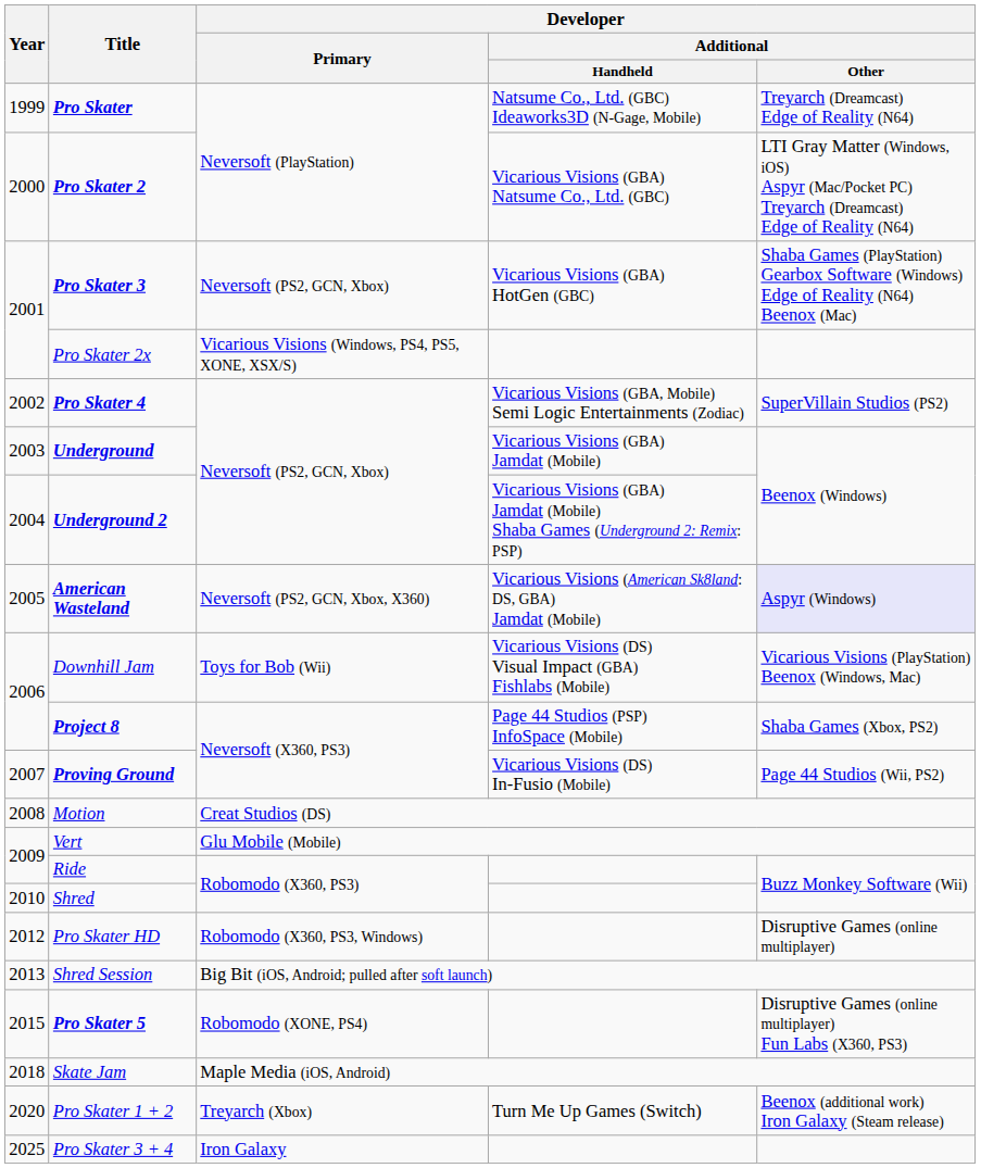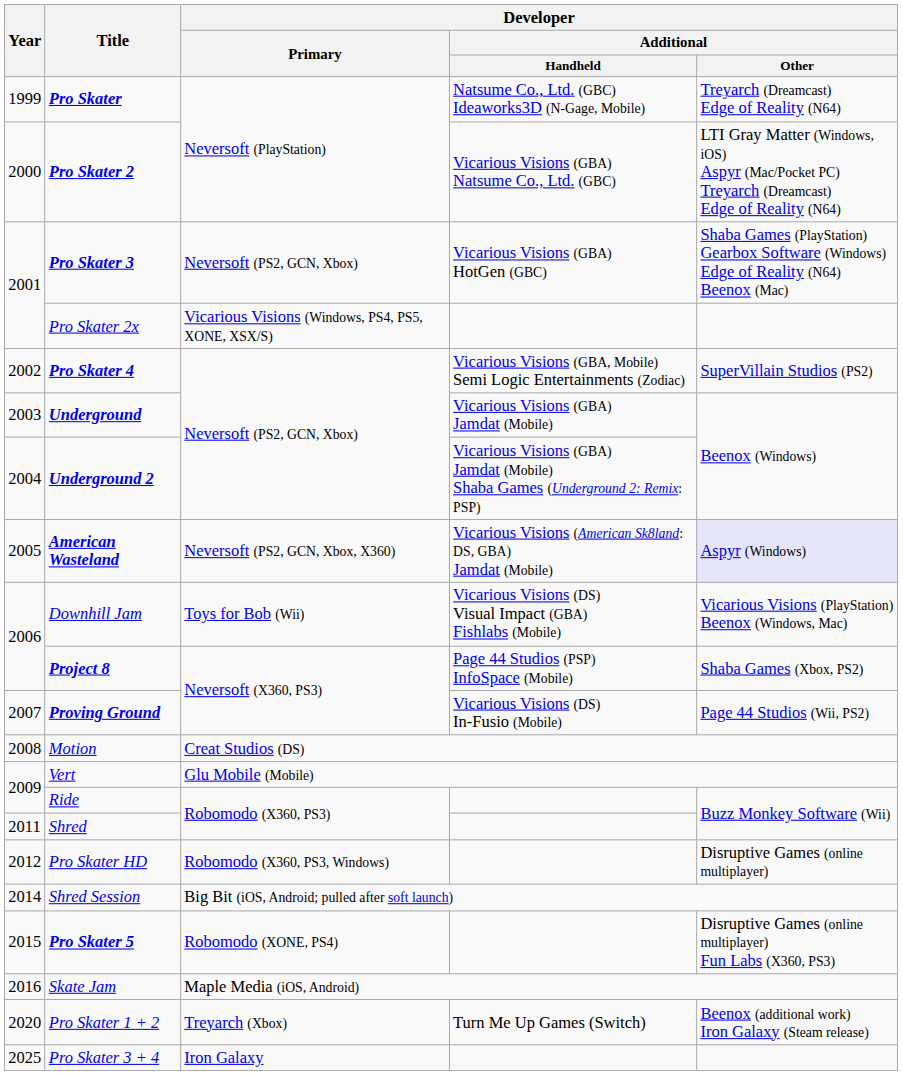 <table class="wikitable">
 <tr>
 <th rowspan="3">Year</th>
 <th rowspan="3">Title</th>
 <th colspan="4">Developer</th>
 </tr>
 <tr>
 <th style="font-size:90%" rowspan="2">Primary</th>
 <th style="font-size:90%" colspan="2">Additional</th>
 </tr>
 <tr>
 <th style="font-size:80%">Handheld</th>
 <th style="font-size:80%">Other</th>
 </tr>
 <tr>
 <td>1999</td>
 <td><strong><em><a href='#'>Pro Skater</a></em></strong></td>
 <td rowspan="2"><a href='#'>Neversoft</a> <small>(PlayStation)</small></td>
 <td><a href='#'>Natsume Co., Ltd.</a> <small>(GBC)</small><br><a href='#'>Ideaworks3D</a> <small>(N-Gage, Mobile)</small></td>
 <td><a href='#'>Treyarch</a> <small>(Dreamcast)</small><br><a href='#'>Edge of Reality</a> <small>(N64)</small></td>
 </tr>
 <tr>
 <td>2000</td>
 <td><strong><em><a href='#'>Pro Skater 2</a></em></strong></td>
 <td><a href='#'>Vicarious Visions</a> <small>(GBA)</small><br><a href='#'>Natsume Co., Ltd.</a> <small>(GBC)</small></td>
 <td>LTI Gray Matter <small>(Windows, iOS)</small><br><a href='#'>Aspyr</a> <small>(Mac/Pocket PC)</small><br><a href='#'>Treyarch</a> <small>(Dreamcast)</small><br><a href='#'>Edge of Reality</a> <small>(N64)</small></td>
 </tr>
 <tr>
 <td rowspan="2">2001</td>
 <td><strong><em><a href='#'>Pro Skater 3</a></em></strong></td>
 <td><a href='#'>Neversoft</a> <small>(PS2, GCN, Xbox)</small></td>
 <td><a href='#'>Vicarious Visions</a> <small>(GBA)</small><br>HotGen <small>(GBC)</small></td>
 <td><a href='#'>Shaba Games</a> <small>(PlayStation)</small><br><a href='#'>Gearbox Software</a> <small>(Windows)</small><br><a href='#'>Edge of Reality</a> <small>(N64)</small><br><a href='#'>Beenox</a> <small>(Mac)</small></td>
 </tr>
 <tr>
 <td><em><a href='#'>Pro Skater 2x</a></em> </td>
 <td><a href='#'>Vicarious Visions</a> <small>(Windows, PS4, PS5, XONE, XSX/S)</small></td>
 <td></td>
 <td></td>
 </tr>
 <tr>
 <td>2002</td>
 <td><strong><em><a href='#'>Pro Skater 4</a></em></strong></td>
 <td rowspan="3"><a href='#'>Neversoft</a> <small>(PS2, GCN, Xbox)</small></td>
 <td><a href='#'>Vicarious Visions</a> <small>(GBA, Mobile)</small><br> Semi Logic Entertainments <small>(Zodiac)</small></td>
 <td><a href='#'>SuperVillain Studios</a> <small>(PS2)</small></td>
 </tr>
 <tr>
 <td>2003</td>
 <td><strong><em><a href='#'>Underground</a></em></strong></td>
 <td><a href='#'>Vicarious Visions</a> <small>(GBA)</small><br><a href='#'>Jamdat</a> <small>(Mobile)</small></td>
 <td rowspan="2"><a href='#'>Beenox</a> <small>(Windows)</small></td>
 </tr>
 <tr>
 <td>2004</td>
 <td><strong><em><a href='#'>Underground 2</a></em></strong></td>
 <td><a href='#'>Vicarious Visions</a> <small>(GBA)</small><br><a href='#'>Jamdat</a> <small>(Mobile)</small><br><a href='#'>Shaba Games</a> <small>(<em><a href='#'>Underground 2: Remix</a></em>: PSP)</small></td>
 </tr>
 <tr>
 <td>2005</td>
 <td><strong><em><a href='#'>American Wasteland</a></em></strong></td>
 <td><a href='#'>Neversoft</a> <small>(PS2, GCN, Xbox, X360)</small></td>
 <td><a href='#'>Vicarious Visions</a> <small>(<em><a href='#'>American Sk8land</a></em>: DS, GBA)</small><br><a href='#'>Jamdat</a> <small>(Mobile)</small></td>
 <td style="background: lavender;"><a href='#'>Aspyr</a> <small>(Windows)</small></td>
 </tr>
 <tr>
 <td rowspan="2">2006</td>
 <td><em><a href='#'>Downhill Jam</a></em></td>
 <td><a href='#'>Toys for Bob</a> <small>(Wii)</small></td>
 <td><a href='#'>Vicarious Visions</a> <small>(DS)</small><br>Visual Impact <small>(GBA)</small><br><a href='#'>Fishlabs</a> <small>(Mobile)</small></td>
 <td><a href='#'>Vicarious Visions</a> <small>(PlayStation)</small><br><a href='#'>Beenox</a> <small>(Windows, Mac)</small></td>
 </tr>
 <tr>
 <td><strong><em><a href='#'>Project 8</a></em></strong></td>
 <td rowspan="2"><a href='#'>Neversoft</a> <small>(X360, PS3)</small></td>
 <td><a href='#'>Page 44 Studios</a> <small>(PSP)</small> <br> <a href='#'>InfoSpace</a> <small>(Mobile)</small></td>
 <td><a href='#'>Shaba Games</a> <small>(Xbox, PS2)</small></td>
 </tr>
 <tr>
 <td>2007</td>
 <td><strong><em><a href='#'>Proving Ground</a></em></strong></td>
 <td><a href='#'>Vicarious Visions</a> <small>(DS)</small> <br> In-Fusio <small>(Mobile)</small></td>
 <td><a href='#'>Page 44 Studios</a> <small>(Wii, PS2)</small></td>
 </tr>
 <tr>
 <td>2008</td>
 <td><em><a href='#'>Motion</a></em></td>
 <td colspan="3"><a href='#'>Creat Studios</a> <small>(DS)</small></td>
 </tr>
 <tr>
 <td rowspan="2">2009</td>
 <td><em><a href='#'>Vert</a></em></td>
 <td colspan="3"><a href='#'>Glu Mobile</a> <small>(Mobile)</small></td>
 </tr>
 <tr>
 <td><em><a href='#'>Ride</a></em></td>
 <td rowspan="2"><a href='#'>Robomodo</a> <small>(X360, PS3)</small></td>
 <td></td>
 <td rowspan="2"><a href='#'>Buzz Monkey Software</a> <small>(Wii)</small></td>
 </tr>
 <tr>
-<td>2010</td>
+<td>2011</td>
 <td><em><a href='#'>Shred</a></em></td>
 <td></td>
 </tr>
 <tr>
 <td>2012</td>
 <td><em><a href='#'>Pro Skater HD</a></em></td>
 <td><a href='#'>Robomodo</a> <small>(X360, PS3, Windows)</small></td>
 <td></td>
 <td>Disruptive Games <small>(online multiplayer)</small></td>
 </tr>
 <tr>
-<td>2013</td>
+<td>2014</td>
 <td><em><a href='#'>Shred Session</a></em></td>
 <td colspan="3">Big Bit <small>(iOS, Android; pulled after <a href='#'>soft launch</a>)</small></td>
 </tr>
 <tr>
 <td>2015</td>
 <td><strong><em><a href='#'>Pro Skater 5</a></em></strong></td>
 <td><a href='#'>Robomodo</a> <small>(XONE, PS4)</small></td>
 <td></td>
 <td>Disruptive Games <small>(online multiplayer)</small><br><a href='#'>Fun Labs</a> <small>(X360, PS3)</small></td>
 </tr>
 <tr>
-<td>2018</td>
+<td>2016</td>
 <td><em><a href='#'>Skate Jam</a></em></td>
 <td colspan="3">Maple Media <small>(iOS, Android)</small></td>
 </tr>
 <tr>
 <td>2020</td>
 <td><em><a href='#'>Pro Skater 1 + 2</a></em></td>
 <td><a href='#'>Treyarch</a> <small>(Xbox)</small></td>
 <td>Turn Me Up Games (Switch)</td>
 <td><a href='#'>Beenox</a> <small>(additional work)</small><br><a href='#'>Iron Galaxy</a> <small>(Steam release)</small></td>
 </tr>
 <tr>
 <td>2025</td>
 <td><em><a href='#'>Pro Skater 3 + 4</a></em></td>
 <td><a href='#'>Iron Galaxy</a></td>
 <td></td>
 <td></td>
 </tr>
 </table>
